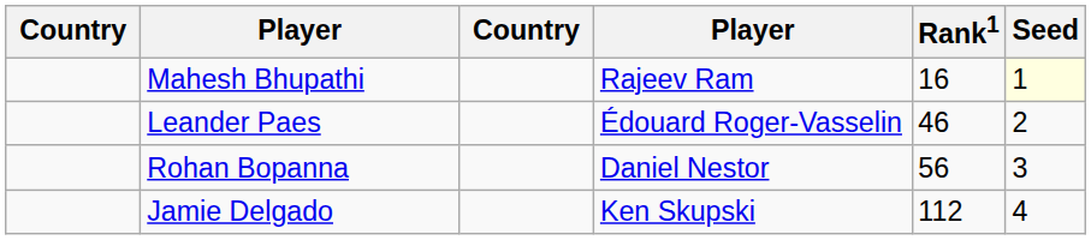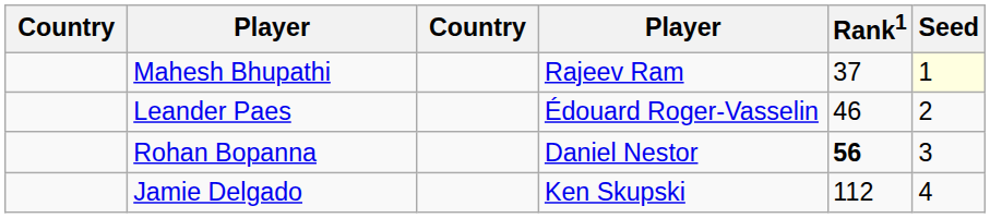 <table class="sortable wikitable">
 <tr>
 <th width="70">Country</th>
 <th width="175">Player</th>
 <th width="70">Country</th>
 <th width="175">Player</th>
 <th>Rank<sup>1</sup></th>
 <th>Seed</th>
 </tr>
 <tr>
 <td></td>
 <td><a href='#'>Mahesh Bhupathi</a></td>
 <td></td>
 <td><a href='#'>Rajeev Ram</a></td>
-<td>16</td>
+<td>37</td>
 <td style="background: lightyellow;">1</td>
 </tr>
 <tr>
 <td></td>
 <td><a href='#'>Leander Paes</a></td>
 <td></td>
 <td><a href='#'>Édouard Roger-Vasselin</a></td>
 <td>46</td>
 <td>2</td>
 </tr>
 <tr>
 <td></td>
 <td><a href='#'>Rohan Bopanna</a></td>
 <td></td>
 <td><a href='#'>Daniel Nestor</a></td>
-<td>56</td>
+<td><strong>56</strong></td>
 <td>3</td>
 </tr>
 <tr>
 <td></td>
 <td><a href='#'>Jamie Delgado</a></td>
 <td></td>
 <td><a href='#'>Ken Skupski</a></td>
 <td>112</td>
 <td>4</td>
 </tr>
 </table>
